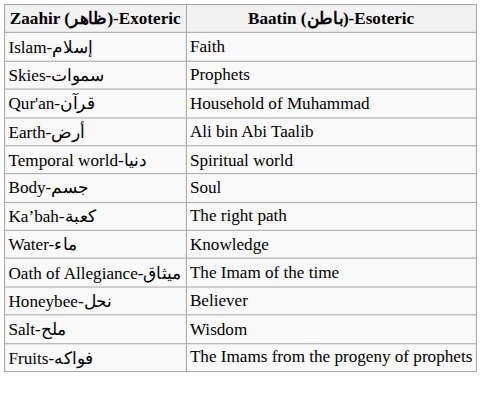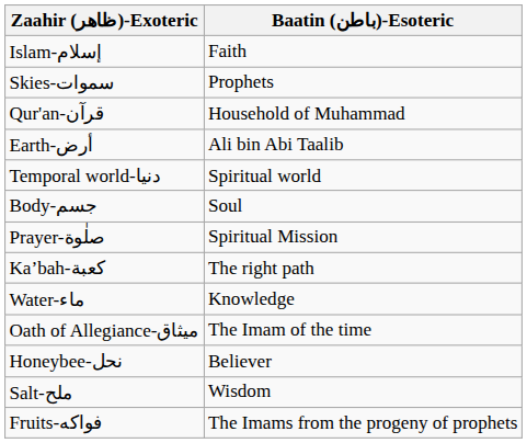 <table class="wikitable">
 <tr>
 <th>Zaahir (ظاهر)-Exoteric</th>
 <th>Baatin (باطن)-Esoteric</th>
 </tr>
 <tr>
 <td>Islam-إسلام</td>
 <td>Faith</td>
 </tr>
 <tr>
 <td>Skies-سموات</td>
 <td>Prophets</td>
 </tr>
 <tr>
 <td>Qur'an-قرآن</td>
 <td>Household of Muhammad</td>
 </tr>
 <tr>
 <td>Earth-أرض</td>
 <td>Ali bin Abi Taalib</td>
 </tr>
 <tr>
 <td>Temporal world-دنيا</td>
 <td>Spiritual world</td>
 </tr>
 <tr>
 <td>Body-جسم</td>
 <td>Soul</td>
 </tr>
 <tr>
+<td>Prayer-صلٰوة</td>
+<td>Spiritual Mission</td>
+</tr>
+<tr>
 <td>Ka’bah-كعبة</td>
 <td>The right path</td>
 </tr>
 <tr>
 <td>Water-ماء</td>
 <td>Knowledge</td>
 </tr>
 <tr>
 <td>Oath of Allegiance-ميثاق</td>
 <td>The Imam of the time</td>
 </tr>
 <tr>
 <td>Honeybee-نحل</td>
 <td>Believer</td>
 </tr>
 <tr>
 <td>Salt-ملح</td>
 <td>Wisdom</td>
 </tr>
 <tr>
 <td>Fruits-فواكه</td>
 <td>The Imams from the progeny of prophets</td>
 </tr>
 </table>
